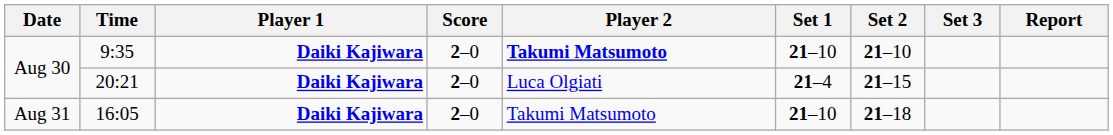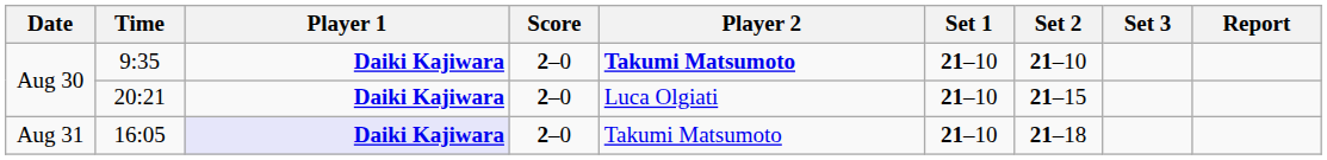 <table class="nowrap wikitable" style="font-size:90%; text-align:center">
 <tr>
 <th width="50">Date</th>
 <th width="50">Time</th>
 <th width="200">Player 1</th>
 <th width="50">Score</th>
 <th width="200">Player 2</th>
 <th width="50">Set 1</th>
 <th width="50">Set 2</th>
 <th width="50">Set 3</th>
 <th width="75">Report</th>
 </tr>
 <tr>
 <td rowspan="2">Aug 30</td>
 <td>9:35</td>
 <td align="right"><strong><a href='#'>Daiki Kajiwara</a> </strong></td>
 <td><strong>2</strong>–0</td>
 <td align="left"><strong> <a href='#'>Takumi Matsumoto</a></strong></td>
 <td><strong>21</strong>–10</td>
 <td><strong>21</strong>–10</td>
 <td></td>
 <td></td>
 </tr>
 <tr>
 <td>20:21</td>
 <td align="right"><strong><a href='#'>Daiki Kajiwara</a> </strong></td>
 <td><strong>2</strong>–0</td>
 <td align="left"> <a href='#'>Luca Olgiati</a></td>
-<td><strong>21</strong>–4</td>
+<td><strong>21</strong>–10</td>
 <td><strong>21</strong>–15</td>
 <td></td>
 <td></td>
 </tr>
 <tr>
 <td>Aug 31</td>
 <td>16:05</td>
-<td align="right"><strong><a href='#'>Daiki Kajiwara</a> </strong></td>
+<td align="right" style="background: lavender;"><strong><a href='#'>Daiki Kajiwara</a> </strong></td>
 <td><strong>2</strong>–0</td>
 <td align="left"> <a href='#'>Takumi Matsumoto</a></td>
 <td><strong>21</strong>–10</td>
 <td><strong>21</strong>–18</td>
 <td></td>
 <td></td>
 </tr>
 </table>
